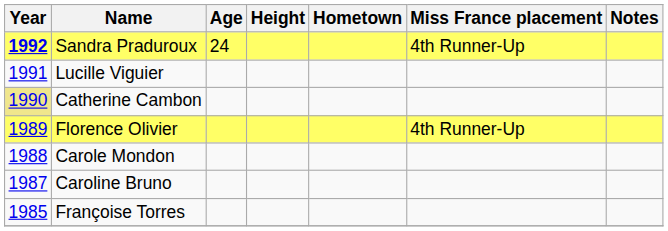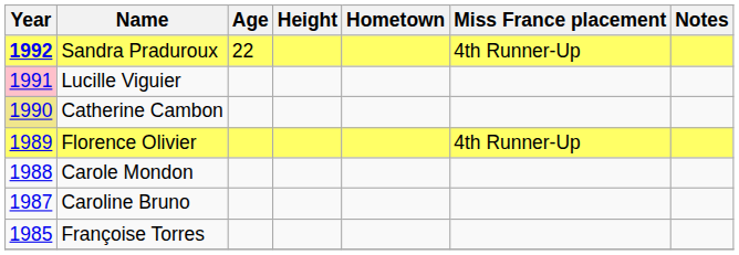 <table class="wikitable sortable">
 <tr>
 <th>Year</th>
 <th>Name</th>
 <th>Age</th>
 <th>Height</th>
 <th>Hometown</th>
 <th>Miss France placement</th>
 <th>Notes</th>
 </tr>
 <tr bgcolor=#FFFF66>
 <td><strong><a href='#'>1992</a></strong></td>
 <td>Sandra Praduroux</td>
-<td>24</td>
+<td>22</td>
 <td></td>
 <td></td>
 <td>4th Runner-Up</td>
 <td></td>
 </tr>
 <tr>
-<td><a href='#'>1991</a></td>
+<td style="background: pink;"><a href='#'>1991</a></td>
 <td>Lucille Viguier</td>
 <td></td>
 <td></td>
 <td></td>
 <td></td>
 <td></td>
 </tr>
 <tr>
 <td style="background: khaki;"><a href='#'>1990</a></td>
 <td>Catherine Cambon</td>
 <td></td>
 <td></td>
 <td></td>
 <td></td>
 <td></td>
 </tr>
 <tr bgcolor=#FFFF66>
 <td><a href='#'>1989</a></td>
 <td>Florence Olivier</td>
 <td></td>
 <td></td>
 <td></td>
 <td>4th Runner-Up</td>
 <td></td>
 </tr>
 <tr>
 <td><a href='#'>1988</a></td>
 <td>Carole Mondon</td>
 <td></td>
 <td></td>
 <td></td>
 <td></td>
 <td></td>
 </tr>
 <tr>
 <td><a href='#'>1987</a></td>
 <td>Caroline Bruno</td>
 <td></td>
 <td></td>
 <td></td>
 <td></td>
 <td></td>
 </tr>
 <tr>
 <td><a href='#'>1985</a></td>
 <td>Françoise Torres</td>
 <td></td>
 <td></td>
 <td></td>
 <td></td>
 <td></td>
 </tr>
 <tr>
 </tr>
 </table>
